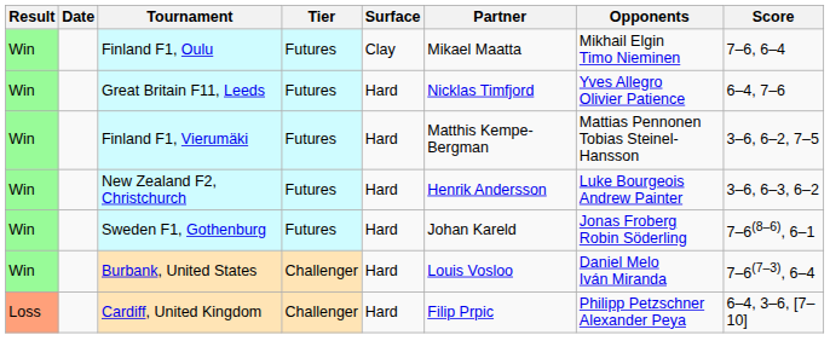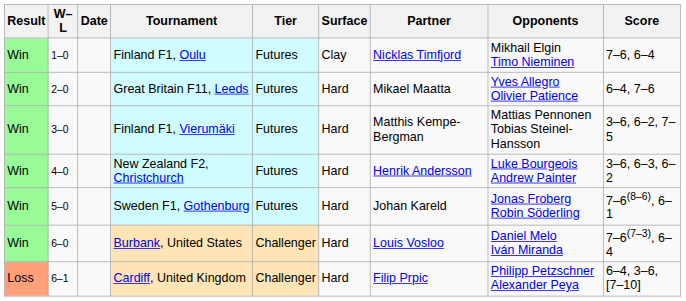 <table class="sortable wikitable">
 <tr>
 <th>Result</th>
+<th class="unsortable">W–L</th>
 <th>Date</th>
 <th>Tournament</th>
 <th>Tier</th>
 <th>Surface</th>
 <th>Partner</th>
 <th>Opponents</th>
 <th class="unsortable">Score</th>
 </tr>
 <tr>
 <td style="background:#98fb98;">Win</td>
+<td><small>1–0</small></td>
 <td></td>
 <td style="background:#cffcff;">Finland F1, <a href='#'>Oulu</a></td>
 <td style="background:#cffcff;">Futures</td>
 <td>Clay</td>
-<td> Mikael Maatta</td>
+<td> <a href='#'>Nicklas Timfjord</a></td>
 <td> Mikhail Elgin <br>  <a href='#'>Timo Nieminen</a></td>
 <td>7–6, 6–4</td>
 </tr>
 <tr>
 <td style="background:#98fb98;">Win</td>
+<td><small>2–0</small></td>
 <td></td>
 <td style="background:#cffcff;">Great Britain F11, <a href='#'>Leeds</a></td>
 <td style="background:#cffcff;">Futures</td>
 <td>Hard</td>
-<td> <a href='#'>Nicklas Timfjord</a></td>
+<td> Mikael Maatta</td>
 <td> <a href='#'>Yves Allegro</a> <br>  <a href='#'>Olivier Patience</a></td>
 <td>6–4, 7–6</td>
 </tr>
 <tr>
 <td style="background:#98fb98;">Win</td>
+<td><small>3–0</small></td>
 <td></td>
 <td style="background:#cffcff;">Finland F1, <a href='#'>Vierumäki</a></td>
 <td style="background:#cffcff;">Futures</td>
 <td>Hard</td>
 <td> Matthis Kempe-Bergman</td>
 <td> Mattias Pennonen <br>  Tobias Steinel-Hansson</td>
 <td>3–6, 6–2, 7–5</td>
 </tr>
 <tr>
 <td style="background:#98fb98;">Win</td>
+<td><small>4–0</small></td>
 <td></td>
 <td style="background:#cffcff;">New Zealand F2, <a href='#'>Christchurch</a></td>
 <td style="background:#cffcff;">Futures</td>
 <td>Hard</td>
 <td> <a href='#'>Henrik Andersson</a></td>
 <td> <a href='#'>Luke Bourgeois</a> <br>  <a href='#'>Andrew Painter</a></td>
 <td>3–6, 6–3, 6–2</td>
 </tr>
 <tr>
 <td style="background:#98fb98;">Win</td>
+<td><small>5–0</small></td>
 <td></td>
 <td style="background:#cffcff;">Sweden F1, <a href='#'>Gothenburg</a></td>
 <td style="background:#cffcff;">Futures</td>
 <td>Hard</td>
 <td> Johan Kareld</td>
 <td> <a href='#'>Jonas Froberg</a> <br>  <a href='#'>Robin Söderling</a></td>
 <td>7–6<sup>(8–6)</sup>, 6–1</td>
 </tr>
 <tr>
 <td style="background:#98fb98;">Win</td>
+<td><small>6–0</small></td>
 <td></td>
 <td style="background:moccasin;"><a href='#'>Burbank</a>, United States</td>
 <td style="background:moccasin;">Challenger</td>
 <td>Hard</td>
 <td> <a href='#'>Louis Vosloo</a></td>
 <td> <a href='#'>Daniel Melo</a> <br>  <a href='#'>Iván Miranda</a></td>
 <td>7–6<sup>(7–3)</sup>, 6–4</td>
 </tr>
 <tr>
 <td style="background:#ffa07a;">Loss</td>
+<td><small>6–1</small></td>
 <td></td>
 <td style="background:moccasin;"><a href='#'>Cardiff</a>, United Kingdom</td>
 <td style="background:moccasin;">Challenger</td>
 <td>Hard</td>
 <td> <a href='#'>Filip Prpic</a></td>
 <td> <a href='#'>Philipp Petzschner</a> <br>  <a href='#'>Alexander Peya</a></td>
 <td>6–4, 3–6, [7–10]</td>
 </tr>
 </table>
